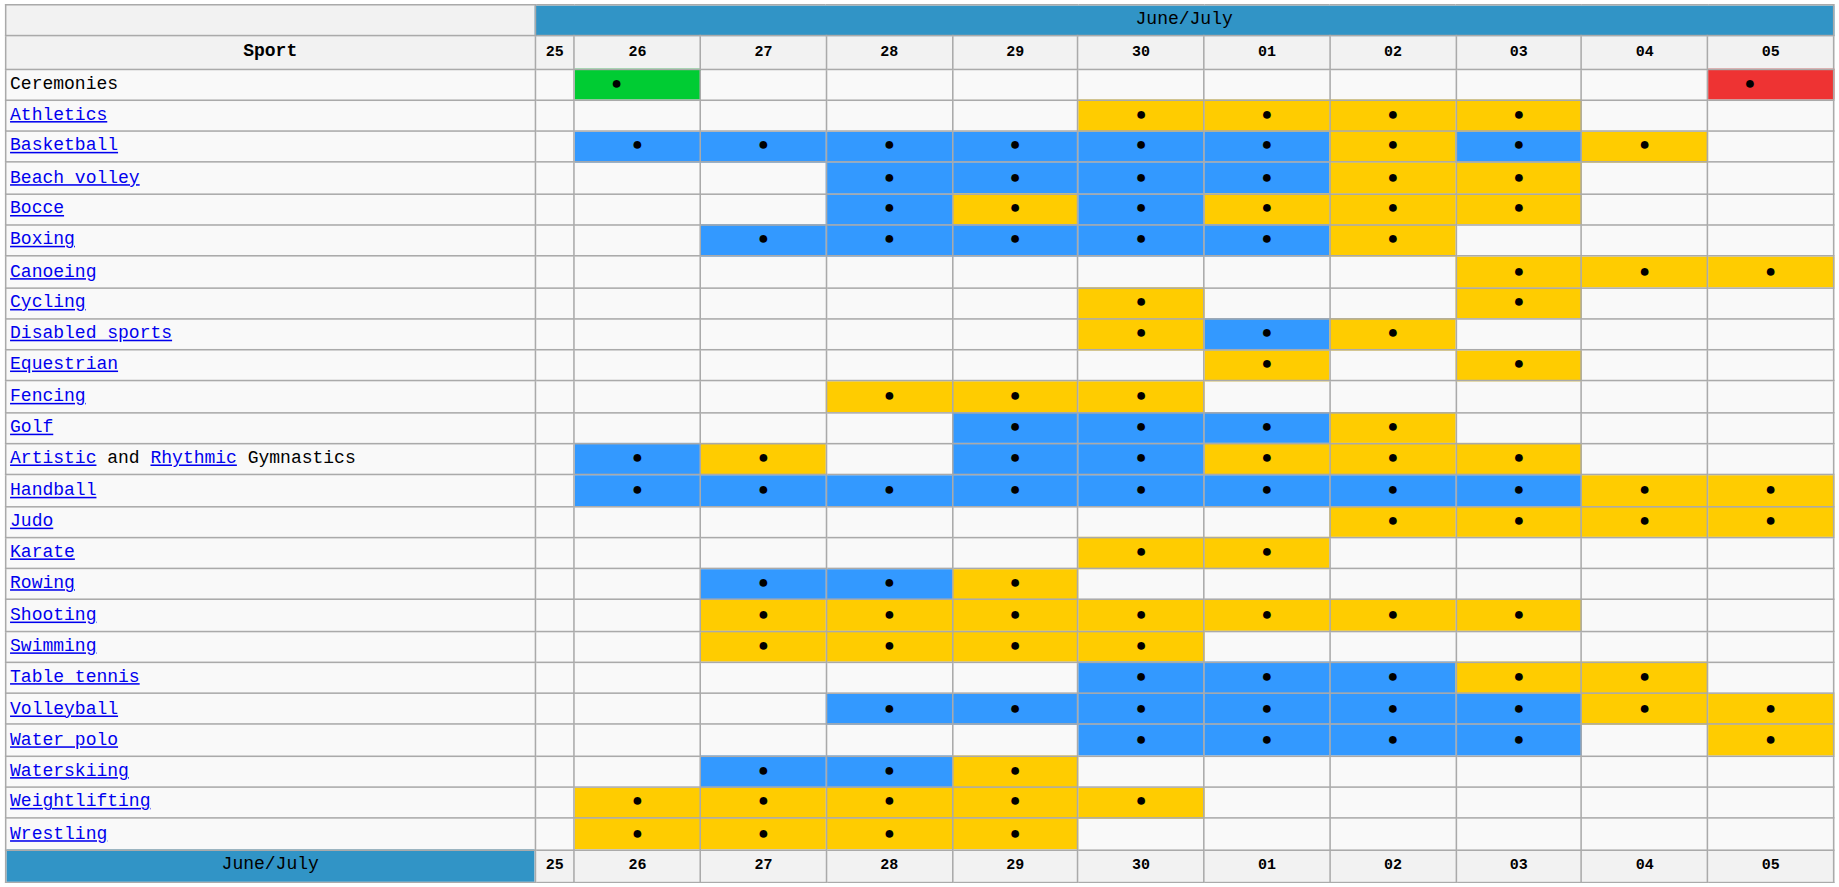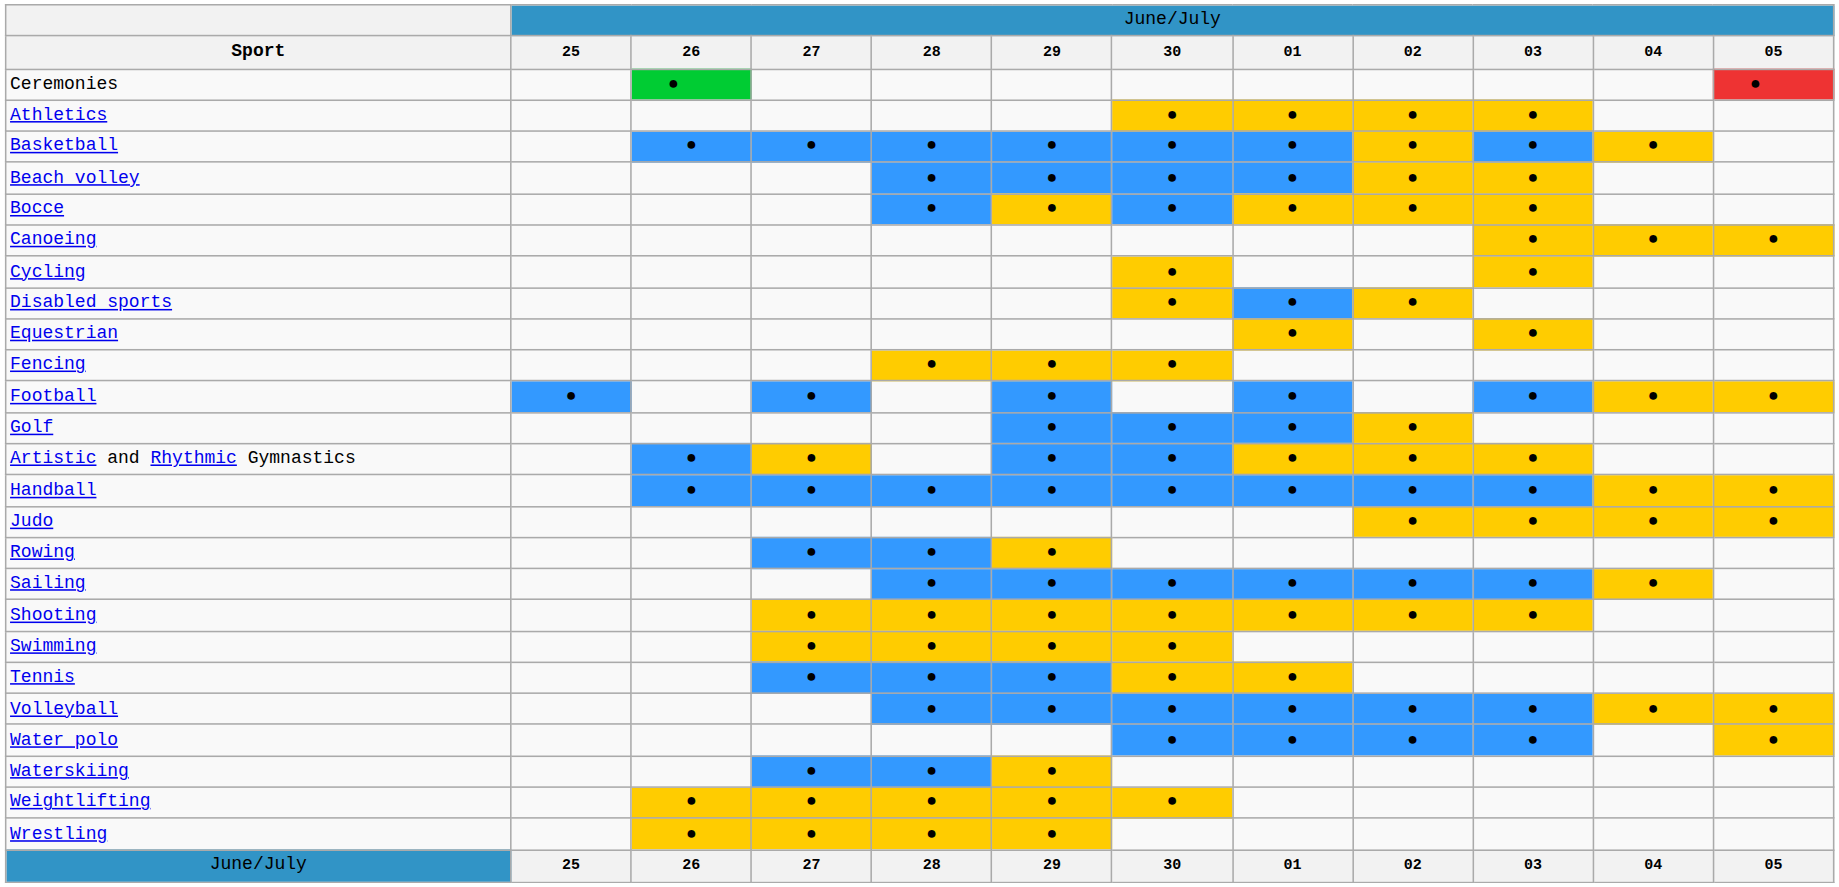 <table class="wikitable" style="margin:0.5em auto; font-size:90%; line-height:1.25em;width:75%;">
 <tr>
 <th></th>
 <td colspan=11 bgcolor=#3194C6 align=center><span>June/July</span></td>
 </tr>
 <tr>
 <th>Sport</th>
 <th><small>25</small></th>
 <th><small>26</small></th>
 <th><small>27</small></th>
 <th><small>28</small></th>
 <th><small>29</small></th>
 <th><small>30</small></th>
 <th><small>01</small></th>
 <th><small>02</small></th>
 <th><small>03</small></th>
 <th><small>04</small></th>
 <th><small>05</small></th>
 </tr>
 <tr>
 <td>Ceremonies</td>
 <td></td>
 <td bgcolor=#00cc33>   ●   </td>
 <td></td>
 <td></td>
 <td></td>
 <td></td>
 <td></td>
 <td></td>
 <td></td>
 <td></td>
 <td bgcolor=#ee3333>   ●   </td>
 </tr>
 <tr align="center">
 <td align="left"> <a href='#'>Athletics</a></td>
 <td></td>
 <td></td>
 <td></td>
 <td></td>
 <td></td>
 <td bgcolor=#ffcc00>   ●   </td>
 <td bgcolor=#ffcc00>   ●   </td>
 <td bgcolor=#ffcc00>   ●   </td>
 <td bgcolor=#ffcc00>   ●   </td>
 <td></td>
 <td></td>
 </tr>
 <tr align="center">
 <td align="left"> <a href='#'>Basketball</a></td>
 <td></td>
 <td bgcolor=#3399ff>   ●   </td>
 <td bgcolor=#3399ff>   ●   </td>
 <td bgcolor=#3399ff>   ●   </td>
 <td bgcolor=#3399ff>   ●   </td>
 <td bgcolor=#3399ff>   ●   </td>
 <td bgcolor=#3399ff>   ●   </td>
 <td bgcolor=#ffcc00>   ●   </td>
 <td bgcolor=#3399ff>   ●   </td>
 <td bgcolor=#ffcc00>   ●   </td>
 <td></td>
 </tr>
 <tr align="center">
 <td align="left"> <a href='#'>Beach volley</a></td>
 <td></td>
 <td></td>
 <td></td>
 <td bgcolor=#3399ff>   ●   </td>
 <td bgcolor=#3399ff>   ●   </td>
 <td bgcolor=#3399ff>   ●   </td>
 <td bgcolor=#3399ff>   ●   </td>
 <td bgcolor=#ffcc00>   ●   </td>
 <td bgcolor=#ffcc00>   ●   </td>
 <td></td>
 <td></td>
 </tr>
 <tr align="center">
 <td align="left"> <a href='#'>Bocce</a></td>
 <td></td>
 <td></td>
 <td></td>
 <td bgcolor=#3399ff>   ●   </td>
 <td bgcolor=#ffcc00>   ●   </td>
 <td bgcolor=#3399ff>   ●   </td>
 <td bgcolor=#ffcc00>   ●   </td>
 <td bgcolor=#ffcc00>   ●   </td>
 <td bgcolor=#ffcc00>   ●   </td>
 <td></td>
 <td></td>
 </tr>
 <tr align="center">
-<td align="left"> <a href='#'>Boxing</a></td>
-<td></td>
-<td></td>
-<td bgcolor=#3399ff>   ●   </td>
-<td bgcolor=#3399ff>   ●   </td>
-<td bgcolor=#3399ff>   ●   </td>
-<td bgcolor=#3399ff>   ●   </td>
-<td bgcolor=#3399ff>   ●   </td>
-<td bgcolor=#ffcc00>   ●   </td>
-<td></td>
-<td></td>
-<td></td>
-</tr>
-<tr align="center">
 <td align="left"> <a href='#'>Canoeing</a></td>
 <td></td>
 <td></td>
 <td></td>
 <td></td>
 <td></td>
 <td></td>
 <td></td>
 <td></td>
 <td bgcolor=#ffcc00>   ●   </td>
 <td bgcolor=#ffcc00>   ●   </td>
 <td bgcolor=#ffcc00>   ●   </td>
 </tr>
 <tr align="center">
 <td align="left"> <a href='#'>Cycling</a></td>
 <td></td>
 <td></td>
 <td></td>
 <td></td>
 <td></td>
 <td bgcolor=#ffcc00>   ●   </td>
 <td></td>
 <td></td>
 <td bgcolor=#ffcc00>   ●   </td>
 <td></td>
 <td></td>
 </tr>
 <tr align="center">
 <td align="left"> <a href='#'>Disabled sports</a></td>
 <td></td>
 <td></td>
 <td></td>
 <td></td>
 <td></td>
 <td bgcolor=#ffcc00>   ●   </td>
 <td bgcolor=#3399ff>   ●   </td>
 <td bgcolor=#ffcc00>   ●   </td>
 <td></td>
 <td></td>
 <td></td>
 </tr>
 <tr align="center">
 <td align="left"> <a href='#'>Equestrian</a></td>
 <td></td>
 <td></td>
 <td></td>
 <td></td>
 <td></td>
 <td></td>
 <td bgcolor=#ffcc00>   ●   </td>
 <td></td>
 <td bgcolor=#ffcc00>   ●   </td>
 <td></td>
 <td></td>
 </tr>
 <tr align="center">
 <td align="left"> <a href='#'>Fencing</a></td>
 <td></td>
 <td></td>
 <td></td>
 <td bgcolor=#ffcc00>   ●   </td>
 <td bgcolor=#ffcc00>   ●   </td>
 <td bgcolor=#ffcc00>   ●   </td>
 <td></td>
 <td></td>
 <td></td>
 <td></td>
 <td></td>
 </tr>
 <tr align="center">
+<td align="left"> <a href='#'>Football</a></td>
+<td bgcolor=#3399ff>   ●   </td>
+<td></td>
+<td bgcolor=#3399ff>   ●   </td>
+<td></td>
+<td bgcolor=#3399ff>   ●   </td>
+<td></td>
+<td bgcolor=#3399ff>   ●   </td>
+<td></td>
+<td bgcolor=#3399ff>   ●   </td>
+<td bgcolor=#ffcc00>   ●   </td>
+<td bgcolor=#ffcc00>   ●   </td>
+</tr>
+<tr align="center">
 <td align="left"> <a href='#'>Golf</a></td>
 <td></td>
 <td></td>
 <td></td>
 <td></td>
 <td bgcolor=#3399ff>   ●   </td>
 <td bgcolor=#3399ff>   ●   </td>
 <td bgcolor=#3399ff>   ●   </td>
 <td bgcolor=#ffcc00>   ●   </td>
 <td></td>
 <td></td>
 <td></td>
 </tr>
 <tr align="center">
 <td align="left"> <a href='#'>Artistic</a> and <a href='#'>Rhythmic</a> Gymnastics</td>
 <td></td>
 <td bgcolor=#3399ff>   ●   </td>
 <td bgcolor=#ffcc00>   ●   </td>
 <td></td>
 <td bgcolor=#3399ff>   ●   </td>
 <td bgcolor=#3399ff>   ●   </td>
 <td bgcolor=#ffcc00>   ●   </td>
 <td bgcolor=#ffcc00>   ●   </td>
 <td bgcolor=#ffcc00>   ●   </td>
 <td></td>
 <td></td>
 </tr>
 <tr align="center">
 <td align="left"> <a href='#'>Handball</a></td>
 <td></td>
 <td bgcolor=#3399ff>   ●   </td>
 <td bgcolor=#3399ff>   ●   </td>
 <td bgcolor=#3399ff>   ●   </td>
 <td bgcolor=#3399ff>   ●   </td>
 <td bgcolor=#3399ff>   ●   </td>
 <td bgcolor=#3399ff>   ●   </td>
 <td bgcolor=#3399ff>   ●   </td>
 <td bgcolor=#3399ff>   ●   </td>
 <td bgcolor=#ffcc00>   ●   </td>
 <td bgcolor=#ffcc00>   ●   </td>
 </tr>
 <tr align="center">
 <td align="left"> <a href='#'>Judo</a></td>
 <td></td>
 <td></td>
 <td></td>
 <td></td>
 <td></td>
 <td></td>
 <td></td>
 <td bgcolor=#ffcc00>   ●   </td>
 <td bgcolor=#ffcc00>   ●   </td>
 <td bgcolor=#ffcc00>   ●   </td>
 <td bgcolor=#ffcc00>   ●   </td>
 </tr>
 <tr align="center">
-<td align="left"> <a href='#'>Karate</a></td>
-<td></td>
-<td></td>
-<td></td>
-<td></td>
-<td></td>
-<td bgcolor=#ffcc00>   ●   </td>
-<td bgcolor=#ffcc00>   ●   </td>
-<td></td>
-<td></td>
-<td></td>
-<td></td>
-</tr>
-<tr align="center">
 <td align="left"> <a href='#'>Rowing</a></td>
 <td></td>
 <td></td>
 <td bgcolor=#3399ff>   ●   </td>
 <td bgcolor=#3399ff>   ●   </td>
 <td bgcolor=#ffcc00>   ●   </td>
 <td></td>
 <td></td>
 <td></td>
 <td></td>
 <td></td>
+<td></td>
+</tr>
+<tr align="center">
+<td align="left"> <a href='#'>Sailing</a></td>
+<td></td>
+<td></td>
+<td></td>
+<td bgcolor=#3399ff>   ●   </td>
+<td bgcolor=#3399ff>   ●   </td>
+<td bgcolor=#3399ff>   ●   </td>
+<td bgcolor=#3399ff>   ●   </td>
+<td bgcolor=#3399ff>   ●   </td>
+<td bgcolor=#3399ff>   ●   </td>
+<td bgcolor=#ffcc00>   ●   </td>
 <td></td>
 </tr>
 <tr align="center">
 <td align="left"> <a href='#'>Shooting</a></td>
 <td></td>
 <td></td>
 <td bgcolor=#ffcc00>   ●   </td>
 <td bgcolor=#ffcc00>   ●   </td>
 <td bgcolor=#ffcc00>   ●   </td>
 <td bgcolor=#ffcc00>   ●   </td>
 <td bgcolor=#ffcc00>   ●   </td>
 <td bgcolor=#ffcc00>   ●   </td>
 <td bgcolor=#ffcc00>   ●   </td>
 <td></td>
 <td></td>
 </tr>
 <tr align="center">
 <td align="left"> <a href='#'>Swimming</a></td>
 <td></td>
 <td></td>
 <td bgcolor=#ffcc00>   ●   </td>
 <td bgcolor=#ffcc00>   ●   </td>
 <td bgcolor=#ffcc00>   ●   </td>
 <td bgcolor=#ffcc00>   ●   </td>
 <td></td>
 <td></td>
 <td></td>
 <td></td>
 <td></td>
 </tr>
 <tr align="center">
-<td align="left"> <a href='#'>Table tennis</a></td>
-<td></td>
-<td></td>
-<td></td>
+<td align="left"> <a href='#'>Tennis</a></td>
 <td></td>
 <td></td>
 <td bgcolor=#3399ff>   ●   </td>
 <td bgcolor=#3399ff>   ●   </td>
 <td bgcolor=#3399ff>   ●   </td>
 <td bgcolor=#ffcc00>   ●   </td>
 <td bgcolor=#ffcc00>   ●   </td>
+<td></td>
+<td></td>
+<td></td>
 <td></td>
 </tr>
 <tr align="center">
 <td align="left"> <a href='#'>Volleyball</a></td>
 <td></td>
 <td></td>
 <td></td>
 <td bgcolor=#3399ff>   ●   </td>
 <td bgcolor=#3399ff>   ●   </td>
 <td bgcolor=#3399ff>   ●   </td>
 <td bgcolor=#3399ff>   ●   </td>
 <td bgcolor=#3399ff>   ●   </td>
 <td bgcolor=#3399ff>   ●   </td>
 <td bgcolor=#ffcc00>   ●   </td>
 <td bgcolor=#ffcc00>   ●   </td>
 </tr>
 <tr align="center">
 <td align="left"> <a href='#'>Water polo</a></td>
 <td></td>
 <td></td>
 <td></td>
 <td></td>
 <td></td>
 <td bgcolor=#3399ff>   ●   </td>
 <td bgcolor=#3399ff>   ●   </td>
 <td bgcolor=#3399ff>   ●   </td>
 <td bgcolor=#3399ff>   ●   </td>
 <td></td>
 <td bgcolor=#ffcc00>   ●   </td>
 </tr>
 <tr align="center">
 <td align="left"> <a href='#'>Waterskiing</a></td>
 <td></td>
 <td></td>
 <td bgcolor=#3399ff>   ●   </td>
 <td bgcolor=#3399ff>   ●   </td>
 <td bgcolor=#ffcc00>   ●   </td>
 <td></td>
 <td></td>
 <td></td>
 <td></td>
 <td></td>
 <td></td>
 </tr>
 <tr align="center">
 <td align="left"> <a href='#'>Weightlifting</a></td>
 <td></td>
 <td bgcolor=#ffcc00>   ●   </td>
 <td bgcolor=#ffcc00>   ●   </td>
 <td bgcolor=#ffcc00>   ●   </td>
 <td bgcolor=#ffcc00>   ●   </td>
 <td bgcolor=#ffcc00>   ●   </td>
 <td></td>
 <td></td>
 <td></td>
 <td></td>
 <td></td>
 </tr>
 <tr align="center">
 <td align="left"> <a href='#'>Wrestling</a></td>
 <td></td>
 <td bgcolor=#ffcc00>   ●   </td>
 <td bgcolor=#ffcc00>   ●   </td>
 <td bgcolor=#ffcc00>   ●   </td>
 <td bgcolor=#ffcc00>   ●   </td>
 <td></td>
 <td></td>
 <td></td>
 <td></td>
 <td></td>
 <td></td>
 </tr>
 <tr>
 <td bgcolor=#3194C6 align=center><span>June/July</span></td>
 <th><small>25</small></th>
 <th><small>26</small></th>
 <th><small>27</small></th>
 <th><small>28</small></th>
 <th><small>29</small></th>
 <th><small>30</small></th>
 <th><small>01</small></th>
 <th><small>02</small></th>
 <th><small>03</small></th>
 <th><small>04</small></th>
 <th><small>05</small></th>
 </tr>
 </table>
